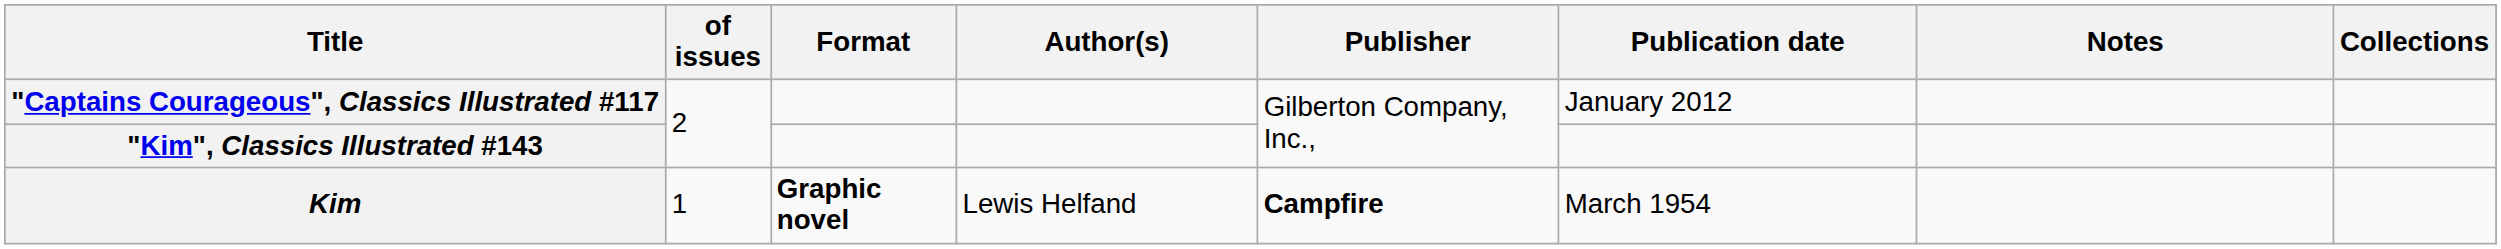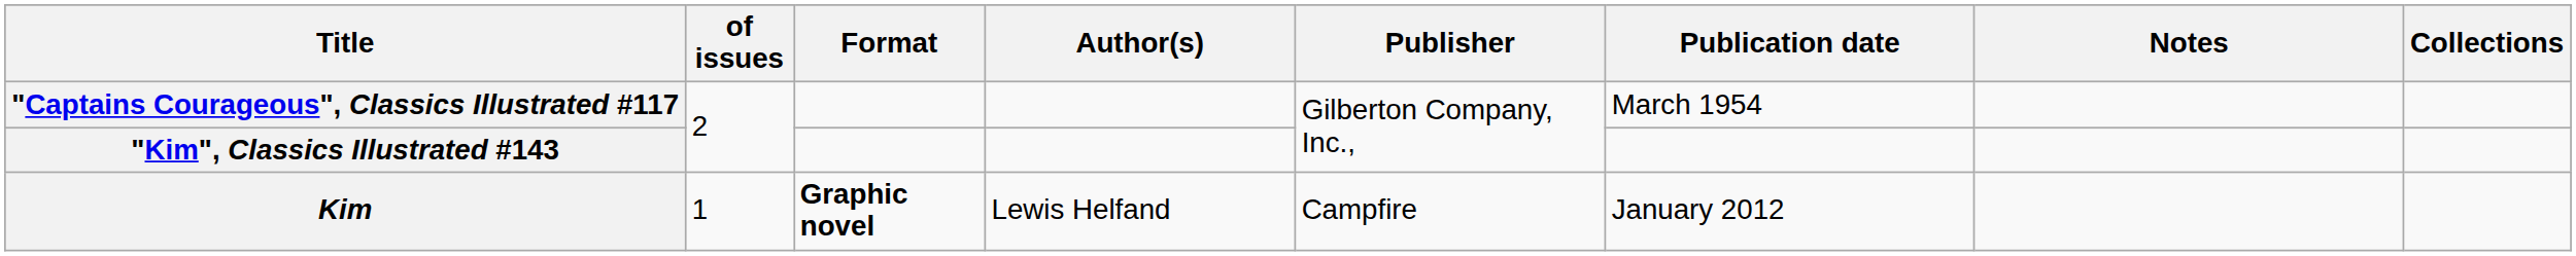 <table class="wikitable">
 <tr>
 <th>Title</th>
 <th style="width:40pt"> of issues</th>
 <th style="width:75pt">Format</th>
 <th style="width:125pt">Author(s)</th>
 <th style="width:125pt">Publisher</th>
 <th style="width:150pt">Publication date</th>
 <th style="width:175pt">Notes</th>
 <th>Collections</th>
 </tr>
 <tr>
 <th>"<a href='#'>Captains Courageous</a>", <em>Classics Illustrated</em> #117</th>
 <td rowspan="2">2</td>
 <td></td>
 <td></td>
 <td rowspan="2">Gilberton Company, Inc.,</td>
-<td>January 2012</td>
+<td>March 1954</td>
 <td></td>
 <td></td>
 </tr>
 <tr>
 <th>"<a href='#'>Kim</a>", <em>Classics Illustrated</em> #143</th>
 <td></td>
 <td></td>
 <td></td>
 <td></td>
 </tr>
 <tr>
 <th><em>Kim</em></th>
 <td>1</td>
 <td><strong>Graphic novel</strong></td>
 <td>Lewis Helfand</td>
-<td><strong>Campfire</strong></td>
-<td>March 1954</td>
+<td>Campfire</td>
+<td>January 2012</td>
 <td></td>
 <td></td>
 </tr>
 </table>
